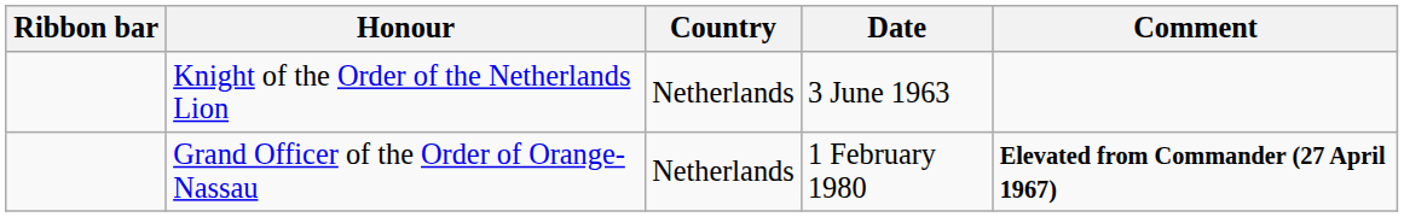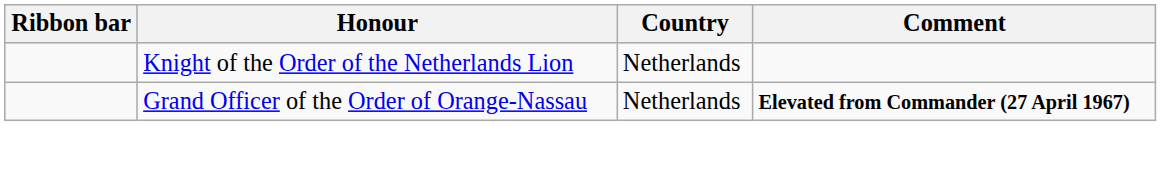 <table class="wikitable" style="width:60%;">
 <tr>
 <th style="width:80px;">Ribbon bar</th>
 <th>Honour</th>
 <th>Country</th>
-<th>Date</th>
 <th>Comment</th>
 </tr>
 <tr>
 <td></td>
 <td><a href='#'>Knight</a> of the <a href='#'>Order of the Netherlands Lion</a></td>
 <td>Netherlands</td>
-<td>3 June 1963</td>
 <td></td>
 </tr>
 <tr>
 <td></td>
 <td><a href='#'>Grand Officer</a> of the <a href='#'>Order of Orange-Nassau</a></td>
 <td>Netherlands</td>
-<td>1 February 1980</td>
 <td><strong><small>Elevated from Commander (27 April 1967)</small></strong></td>
 </tr>
 </table>
